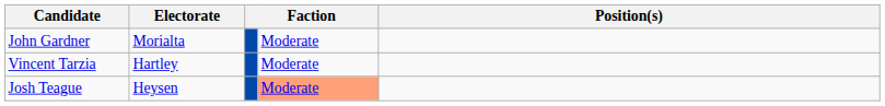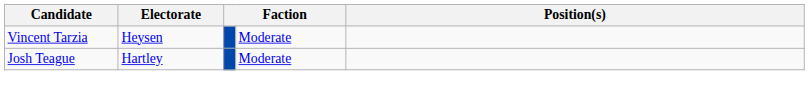 <table class="wikitable">
 <tr>
 <th width=125px>Candidate</th>
 <th width=115px>Electorate</th>
 <th width=135px colspan=2>Faction</th>
 <th width=525px>Position(s)</th>
 </tr>
 <tr>
-<td><a href='#'>John Gardner</a></td>
-<td><a href='#'>Morialta</a></td>
-<td bgcolor=#0047AB></td>
-<td><a href='#'>Moderate</a></td>
-<td></td>
-</tr>
-<tr>
 <td><a href='#'>Vincent Tarzia</a></td>
-<td><a href='#'>Hartley</a></td>
+<td><a href='#'>Heysen</a></td>
 <td bgcolor=#0047AB></td>
 <td><a href='#'>Moderate</a></td>
 <td></td>
 </tr>
 <tr>
 <td><a href='#'>Josh Teague</a></td>
-<td><a href='#'>Heysen</a></td>
+<td><a href='#'>Hartley</a></td>
 <td bgcolor=#0047AB></td>
-<td style="background: lightsalmon;"><a href='#'>Moderate</a></td>
+<td><a href='#'>Moderate</a></td>
 <td></td>
 </tr>
 </table>
